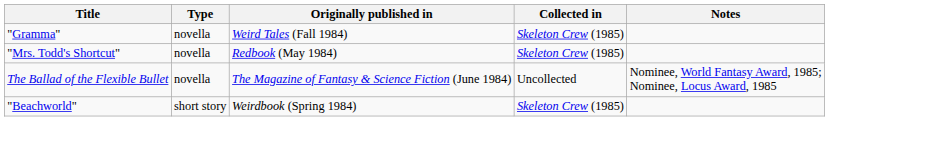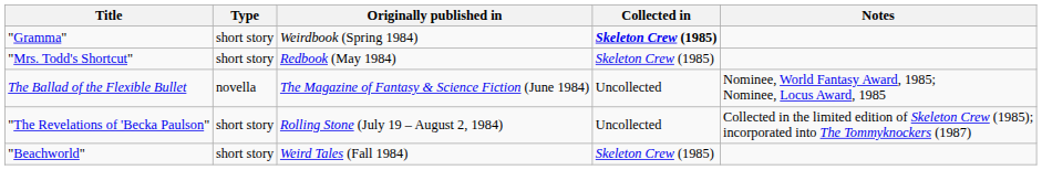 <table class="wikitable">
 <tr>
 <th>Title</th>
 <th>Type</th>
 <th>Originally published in</th>
 <th>Collected in</th>
 <th>Notes</th>
 </tr>
 <tr>
 <td>"<a href='#'>Gramma</a>"</td>
-<td>novella</td>
-<td><em><a href='#'>Weird Tales</a></em> (Fall 1984)</td>
-<td><em><a href='#'>Skeleton Crew</a></em> (1985)</td>
+<td>short story</td>
+<td><em>Weirdbook</em> (Spring 1984)</td>
+<td><strong><em><a href='#'>Skeleton Crew</a></em> (1985)</strong></td>
 <td></td>
 </tr>
 <tr>
 <td>"<a href='#'>Mrs. Todd's Shortcut</a>"</td>
-<td>novella</td>
+<td>short story</td>
 <td><em><a href='#'>Redbook</a></em> (May 1984)</td>
 <td><em><a href='#'>Skeleton Crew</a></em> (1985)</td>
 <td></td>
 </tr>
 <tr>
 <td><em><a href='#'>The Ballad of the Flexible Bullet</a></em></td>
 <td>novella</td>
 <td><em><a href='#'>The Magazine of Fantasy & Science Fiction</a></em> (June 1984)</td>
 <td>Uncollected</td>
 <td>Nominee, <a href='#'>World Fantasy Award</a>, 1985;<br>Nominee, <a href='#'>Locus Award</a>, 1985</td>
 </tr>
 <tr>
+<td>"<a href='#'>The Revelations of 'Becka Paulson</a>"</td>
+<td>short story</td>
+<td><em><a href='#'>Rolling Stone</a></em> (July 19 – August 2, 1984)</td>
+<td>Uncollected</td>
+<td>Collected in the limited edition of <em><a href='#'>Skeleton Crew</a></em> (1985);<br>incorporated into <em><a href='#'>The Tommyknockers</a></em> (1987)</td>
+</tr>
+<tr>
 <td>"<a href='#'>Beachworld</a>"</td>
 <td>short story</td>
-<td><em>Weirdbook</em> (Spring 1984)</td>
+<td><em><a href='#'>Weird Tales</a></em> (Fall 1984)</td>
 <td><em><a href='#'>Skeleton Crew</a></em> (1985)</td>
 <td></td>
 </tr>
 </table>
